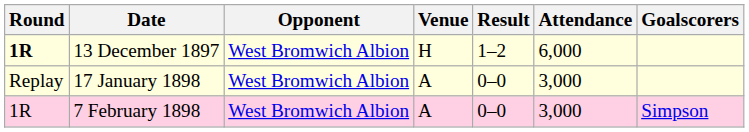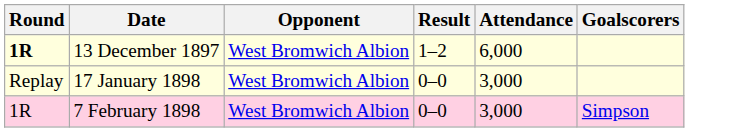 <table class="wikitable">
 <tr>
 <th>Round</th>
 <th>Date</th>
 <th>Opponent</th>
-<th>Venue</th>
 <th>Result</th>
 <th>Attendance</th>
 <th>Goalscorers</th>
 </tr>
 <tr style="background-color: #ffffdd;">
 <td><strong>1R</strong></td>
 <td>13 December 1897</td>
 <td><a href='#'>West Bromwich Albion</a></td>
-<td>H</td>
 <td>1–2</td>
 <td>6,000</td>
 <td></td>
 </tr>
 <tr style="background-color: #ffffdd;">
 <td>Replay</td>
 <td>17 January 1898</td>
 <td><a href='#'>West Bromwich Albion</a></td>
-<td>A</td>
 <td>0–0</td>
 <td>3,000</td>
 <td></td>
 </tr>
 <tr style="background-color: #ffd0e3;">
 <td>1R</td>
 <td>7 February 1898</td>
 <td><a href='#'>West Bromwich Albion</a></td>
-<td>A</td>
 <td>0–0</td>
 <td>3,000</td>
 <td><a href='#'>Simpson</a></td>
 </tr>
 </table>
